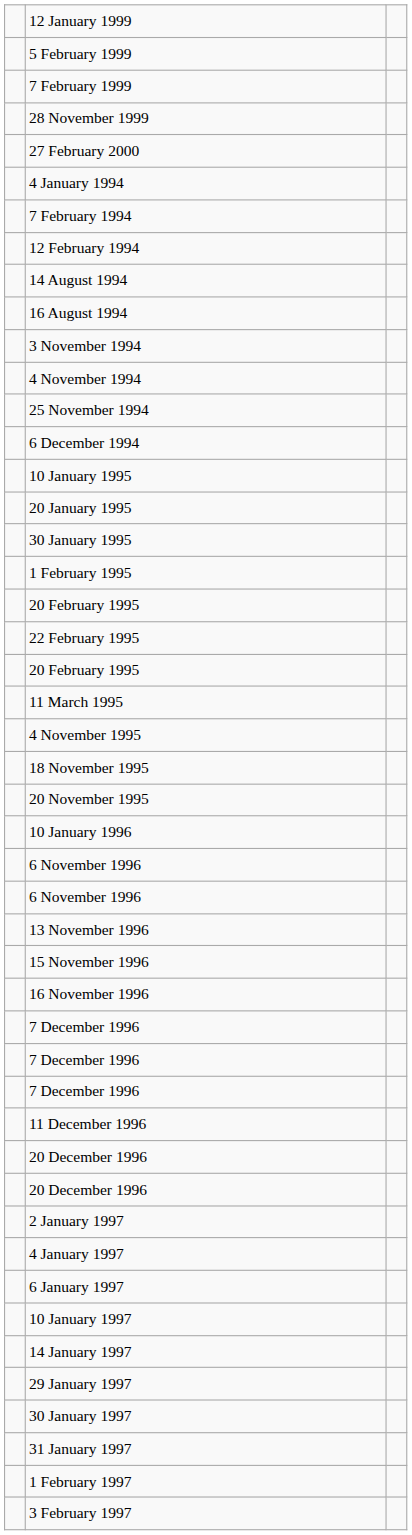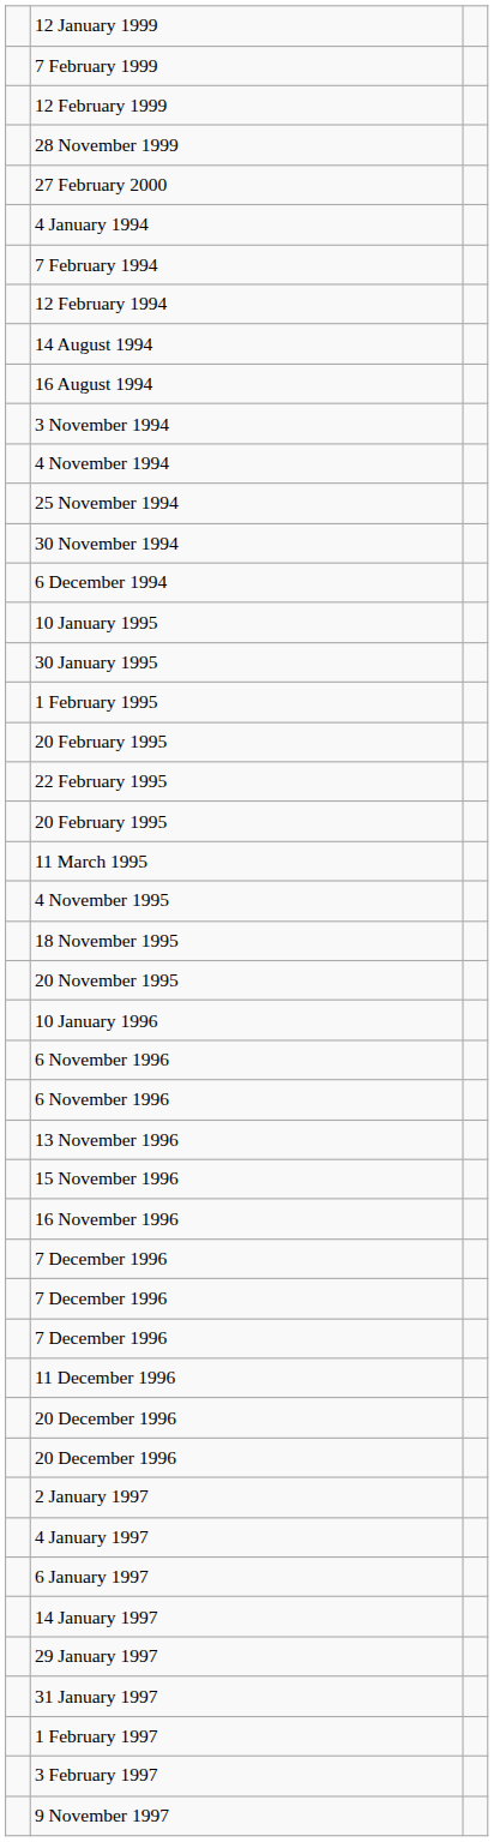 <table class="wikitable" style="font-size: 89%; float: left; width: 26em; margin-right: 1em; height: 1400px">
 <tr>
 <td></td>
 <td>12 January 1999</td>
 <td></td>
 </tr>
 <tr>
 <td></td>
-<td>5 February 1999</td>
+<td>7 February 1999</td>
 <td></td>
 </tr>
 <tr>
 <td></td>
-<td>7 February 1999</td>
+<td>12 February 1999</td>
 <td></td>
 </tr>
 <tr>
 <td></td>
 <td>28 November 1999</td>
 <td></td>
 </tr>
 <tr>
 <td></td>
 <td>27 February 2000</td>
 <td></td>
 </tr>
 <tr>
 <td></td>
 <td>4 January 1994</td>
 <td></td>
 </tr>
 <tr>
 <td></td>
 <td>7 February 1994</td>
 <td></td>
 </tr>
 <tr>
 <td></td>
 <td>12 February 1994</td>
 <td></td>
 </tr>
 <tr>
 <td></td>
 <td>14 August 1994</td>
 <td></td>
 </tr>
 <tr>
 <td></td>
 <td>16 August 1994</td>
 <td></td>
 </tr>
 <tr>
 <td></td>
 <td>3 November 1994</td>
 <td></td>
 </tr>
 <tr>
 <td></td>
 <td>4 November 1994</td>
 <td></td>
 </tr>
 <tr>
 <td></td>
 <td>25 November 1994</td>
 <td></td>
 </tr>
 <tr>
 <td></td>
+<td>30 November 1994</td>
+<td></td>
+</tr>
+<tr>
+<td></td>
 <td>6 December 1994</td>
 <td></td>
 </tr>
 <tr>
 <td></td>
 <td>10 January 1995</td>
-<td></td>
-</tr>
-<tr>
-<td></td>
-<td>20 January 1995</td>
 <td></td>
 </tr>
 <tr>
 <td></td>
 <td>30 January 1995</td>
 <td></td>
 </tr>
 <tr>
 <td></td>
 <td>1 February 1995</td>
 <td></td>
 </tr>
 <tr>
 <td></td>
 <td>20 February 1995</td>
 <td></td>
 </tr>
 <tr>
 <td></td>
 <td>22 February 1995</td>
 <td></td>
 </tr>
 <tr>
 <td></td>
 <td>20 February 1995</td>
 <td></td>
 </tr>
 <tr>
 <td></td>
 <td>11 March 1995</td>
 <td></td>
 </tr>
 <tr>
 <td></td>
 <td>4 November 1995</td>
 <td></td>
 </tr>
 <tr>
 <td></td>
 <td>18 November 1995</td>
 <td></td>
 </tr>
 <tr>
 <td></td>
 <td>20 November 1995</td>
 <td></td>
 </tr>
 <tr>
 <td></td>
 <td>10 January 1996</td>
 <td></td>
 </tr>
 <tr>
 <td></td>
 <td>6 November 1996</td>
 <td></td>
 </tr>
 <tr>
 <td></td>
 <td>6 November 1996</td>
 <td></td>
 </tr>
 <tr>
 <td></td>
 <td>13 November 1996</td>
 <td></td>
 </tr>
 <tr>
 <td></td>
 <td>15 November 1996</td>
 <td></td>
 </tr>
 <tr>
 <td></td>
 <td>16 November 1996</td>
 <td></td>
 </tr>
 <tr>
 <td></td>
 <td>7 December 1996</td>
 <td></td>
 </tr>
 <tr>
 <td></td>
 <td>7 December 1996</td>
 <td></td>
 </tr>
 <tr>
 <td></td>
 <td>7 December 1996</td>
 <td></td>
 </tr>
 <tr>
 <td></td>
 <td>11 December 1996</td>
 <td></td>
 </tr>
 <tr>
 <td></td>
 <td>20 December 1996</td>
 <td></td>
 </tr>
 <tr>
 <td></td>
 <td>20 December 1996</td>
 <td></td>
 </tr>
 <tr>
 <td></td>
 <td>2 January 1997</td>
 <td></td>
 </tr>
 <tr>
 <td></td>
 <td>4 January 1997</td>
 <td></td>
 </tr>
 <tr>
 <td></td>
 <td>6 January 1997</td>
 <td></td>
 </tr>
 <tr>
 <td></td>
-<td>10 January 1997</td>
-<td></td>
-</tr>
-<tr>
-<td></td>
 <td>14 January 1997</td>
 <td></td>
 </tr>
 <tr>
 <td></td>
 <td>29 January 1997</td>
-<td></td>
-</tr>
-<tr>
-<td></td>
-<td>30 January 1997</td>
 <td></td>
 </tr>
 <tr>
 <td></td>
 <td>31 January 1997</td>
 <td></td>
 </tr>
 <tr>
 <td></td>
 <td>1 February 1997</td>
 <td></td>
 </tr>
 <tr>
 <td></td>
 <td>3 February 1997</td>
 <td></td>
 </tr>
+<tr>
+<td></td>
+<td>9 November 1997</td>
+<td></td>
+</tr>
 </table>
